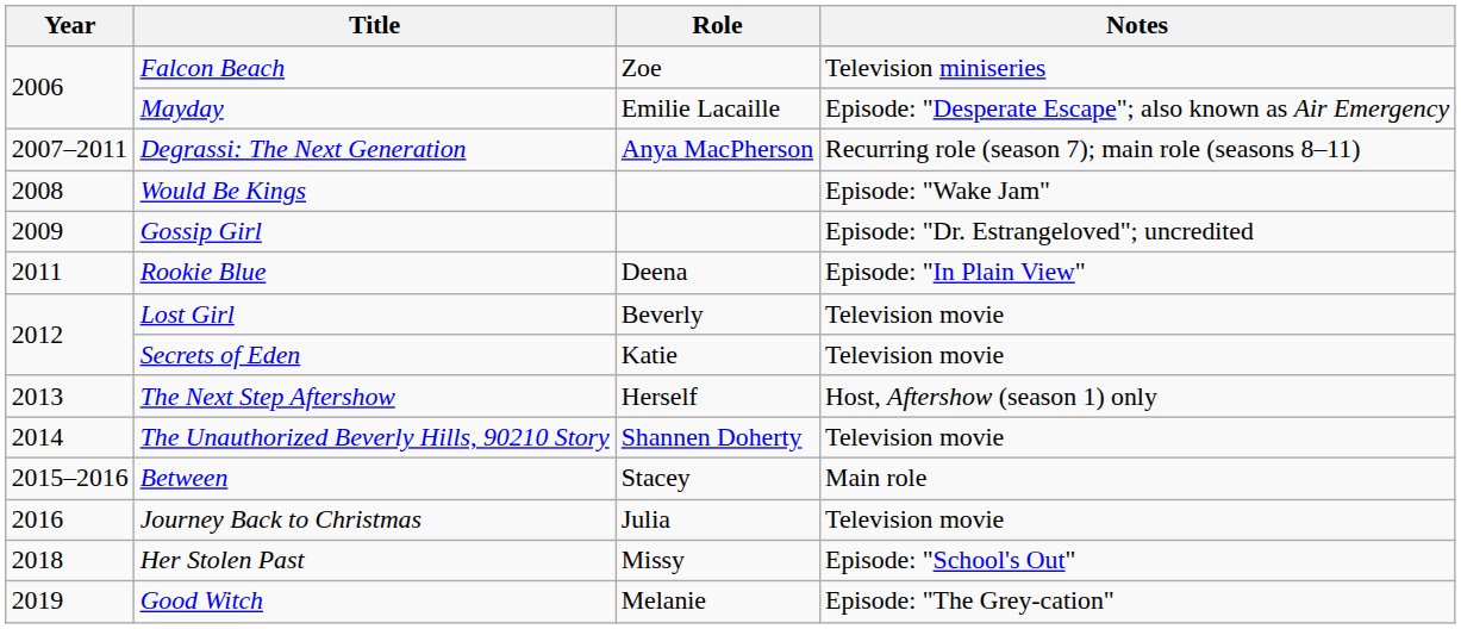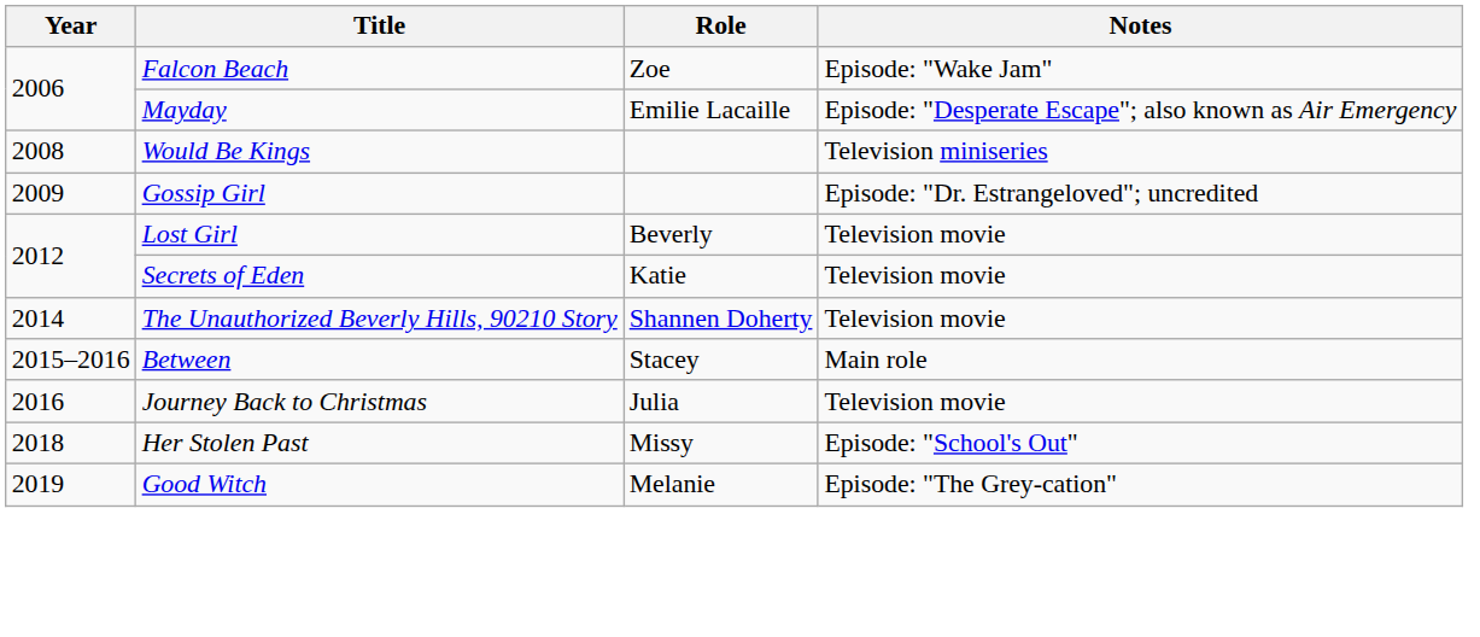 <table class="wikitable sortable">
 <tr>
 <th>Year</th>
 <th>Title</th>
 <th>Role</th>
 <th class="unsortable">Notes</th>
 </tr>
 <tr>
 <td rowspan="2">2006</td>
 <td><em><a href='#'>Falcon Beach</a></em></td>
 <td>Zoe</td>
-<td>Television <a href='#'>miniseries</a></td>
+<td>Episode: "Wake Jam"</td>
 </tr>
 <tr>
 <td><em><a href='#'>Mayday</a></em></td>
 <td>Emilie Lacaille</td>
 <td>Episode: "<a href='#'>Desperate Escape</a>"; also known as <em>Air Emergency</em></td>
 </tr>
 <tr>
-<td>2007–2011</td>
-<td><em><a href='#'>Degrassi: The Next Generation</a></em></td>
-<td style="white-space:nowrap;"><a href='#'>Anya MacPherson</a></td>
-<td>Recurring role (season 7); main role (seasons 8–11)</td>
-</tr>
-<tr>
 <td>2008</td>
 <td><em><a href='#'>Would Be Kings</a></em></td>
 <td></td>
-<td>Episode: "Wake Jam"</td>
+<td>Television <a href='#'>miniseries</a></td>
 </tr>
 <tr>
 <td>2009</td>
 <td><em><a href='#'>Gossip Girl</a></em></td>
 <td></td>
 <td>Episode: "Dr. Estrangeloved"; uncredited</td>
-</tr>
-<tr>
-<td>2011</td>
-<td><em><a href='#'>Rookie Blue</a> </em></td>
-<td>Deena</td>
-<td>Episode: "<a href='#'>In Plain View</a>"</td>
 </tr>
 <tr>
 <td rowspan="2">2012</td>
 <td><em><a href='#'>Lost Girl</a></em></td>
 <td>Beverly</td>
 <td>Television movie</td>
 </tr>
 <tr>
 <td><em><a href='#'>Secrets of Eden</a></em></td>
 <td>Katie</td>
 <td>Television movie</td>
-</tr>
-<tr>
-<td>2013</td>
-<td data-sort-value="Next Step Aftershow, The"><em><a href='#'>The Next Step Aftershow</a></em></td>
-<td>Herself</td>
-<td>Host, <em>Aftershow</em> (season 1) only</td>
 </tr>
 <tr>
 <td>2014</td>
 <td data-sort-value="Unauthorized Beverly Hills, 90210 Story, The"><em><a href='#'>The Unauthorized Beverly Hills, 90210 Story</a></em></td>
 <td><a href='#'>Shannen Doherty</a></td>
 <td>Television movie</td>
 </tr>
 <tr>
 <td>2015–2016</td>
 <td><em><a href='#'>Between</a></em></td>
 <td>Stacey</td>
 <td>Main role</td>
 </tr>
 <tr>
 <td>2016</td>
 <td><em>Journey Back to Christmas</em></td>
 <td>Julia</td>
 <td>Television movie</td>
 </tr>
 <tr>
 <td>2018</td>
 <td><em>Her Stolen Past</em></td>
 <td>Missy</td>
 <td>Episode: "<a href='#'>School's Out</a>"</td>
 </tr>
 <tr>
 <td>2019</td>
 <td><em><a href='#'>Good Witch</a></em></td>
 <td>Melanie</td>
 <td>Episode: "The Grey-cation"</td>
 </tr>
 </table>
